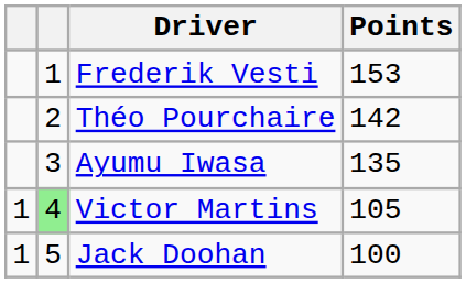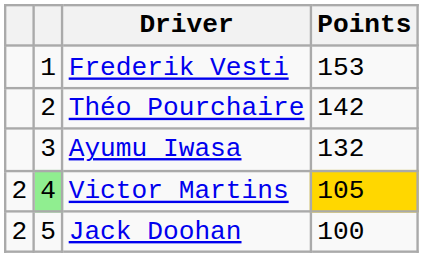 <table class="wikitable" style="font-size: 85%;">
 <tr>
 <th></th>
 <th></th>
 <th>Driver</th>
 <th>Points</th>
 </tr>
 <tr>
 <td align="left"></td>
 <td align="center">1</td>
 <td> <a href='#'>Frederik Vesti</a></td>
 <td>153</td>
 </tr>
 <tr>
 <td align="left"></td>
 <td align="center">2</td>
 <td> <a href='#'>Théo Pourchaire</a></td>
 <td>142</td>
 </tr>
 <tr>
 <td align="left"></td>
 <td align="center">3</td>
 <td> <a href='#'>Ayumu Iwasa</a></td>
-<td>135</td>
+<td>132</td>
 </tr>
 <tr>
-<td align="left"> 1</td>
+<td align="left"> 2</td>
 <td align="center" style="background: lightgreen;">4</td>
 <td> <a href='#'>Victor Martins</a></td>
-<td>105</td>
+<td style="background: gold;">105</td>
 </tr>
 <tr>
-<td align="left"> 1</td>
+<td align="left"> 2</td>
 <td align="center">5</td>
 <td> <a href='#'>Jack Doohan</a></td>
 <td>100</td>
 </tr>
 </table>
